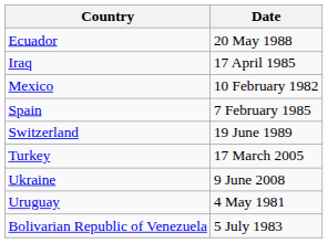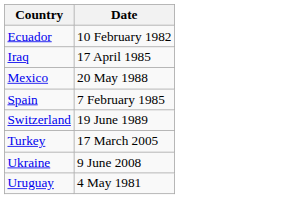 <table class="wikitable">
 <tr>
 <th>Country</th>
 <th>Date</th>
 </tr>
 <tr>
 <td><a href='#'>Ecuador</a></td>
-<td>20 May 1988</td>
+<td>10 February 1982</td>
 </tr>
 <tr>
 <td><a href='#'>Iraq</a></td>
 <td>17 April 1985</td>
 </tr>
 <tr>
 <td><a href='#'>Mexico</a></td>
-<td>10 February 1982</td>
+<td>20 May 1988</td>
 </tr>
 <tr>
 <td><a href='#'>Spain</a></td>
 <td>7 February 1985</td>
 </tr>
 <tr>
 <td><a href='#'>Switzerland</a></td>
 <td>19 June 1989</td>
 </tr>
 <tr>
 <td><a href='#'>Turkey</a></td>
 <td>17 March 2005</td>
 </tr>
 <tr>
 <td><a href='#'>Ukraine</a></td>
 <td>9 June 2008</td>
 </tr>
 <tr>
 <td><a href='#'>Uruguay</a></td>
 <td>4 May 1981</td>
 </tr>
-<tr>
-<td><a href='#'>Bolivarian Republic of Venezuela</a></td>
-<td>5 July 1983</td>
-</tr>
 </table>
